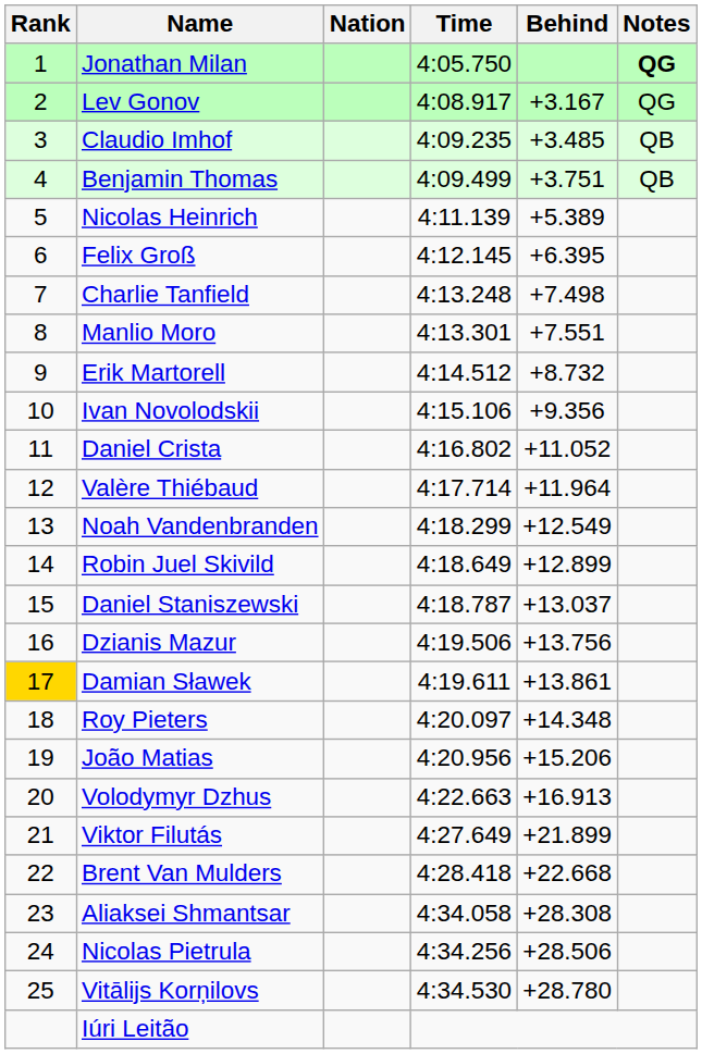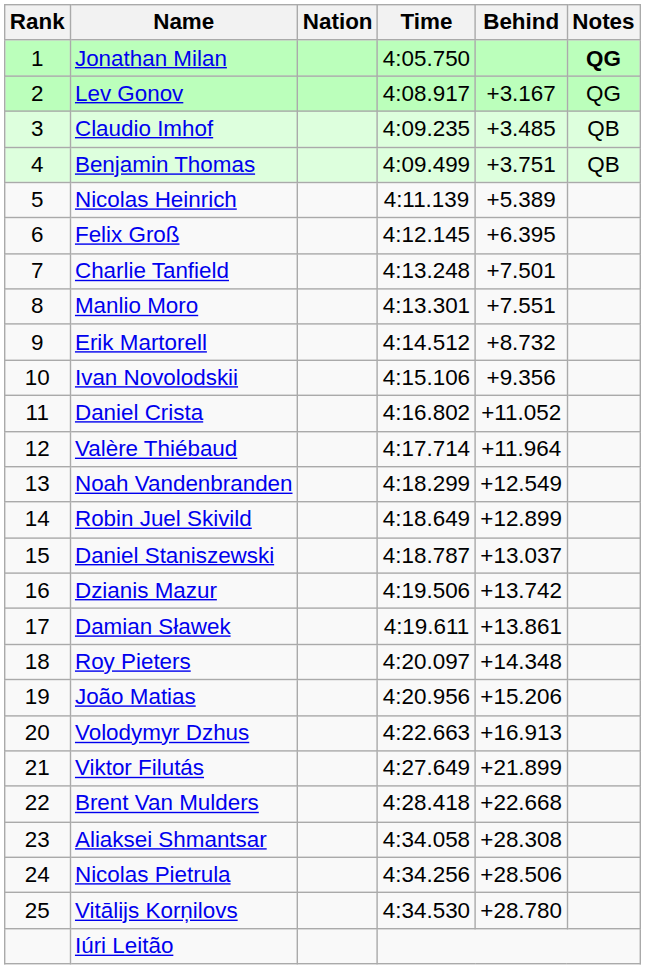 <table class="wikitable sortable" style="text-align:center">
 <tr>
 <th>Rank</th>
 <th>Name</th>
 <th>Nation</th>
 <th>Time</th>
 <th>Behind</th>
 <th>Notes</th>
 </tr>
 <tr bgcolor=bbffbb>
 <td>1</td>
 <td align=left><a href='#'>Jonathan Milan</a></td>
 <td align=left></td>
 <td>4:05.750</td>
 <td></td>
 <td><strong>QG</strong></td>
 </tr>
 <tr bgcolor=bbffbb>
 <td>2</td>
 <td align=left><a href='#'>Lev Gonov</a></td>
 <td align=left></td>
 <td>4:08.917</td>
 <td>+3.167</td>
 <td>QG</td>
 </tr>
 <tr bgcolor=ddffdd>
 <td>3</td>
 <td align=left><a href='#'>Claudio Imhof</a></td>
 <td align=left></td>
 <td>4:09.235</td>
 <td>+3.485</td>
 <td>QB</td>
 </tr>
 <tr bgcolor=ddffdd>
 <td>4</td>
 <td align=left><a href='#'>Benjamin Thomas</a></td>
 <td align=left></td>
 <td>4:09.499</td>
 <td>+3.751</td>
 <td>QB</td>
 </tr>
 <tr>
 <td>5</td>
 <td align=left><a href='#'>Nicolas Heinrich</a></td>
 <td align=left></td>
 <td>4:11.139</td>
 <td>+5.389</td>
 <td></td>
 </tr>
 <tr>
 <td>6</td>
 <td align=left><a href='#'>Felix Groß</a></td>
 <td align=left></td>
 <td>4:12.145</td>
 <td>+6.395</td>
 <td></td>
 </tr>
 <tr>
 <td>7</td>
 <td align=left><a href='#'>Charlie Tanfield</a></td>
 <td align=left></td>
 <td>4:13.248</td>
-<td>+7.498</td>
+<td>+7.501</td>
 <td></td>
 </tr>
 <tr>
 <td>8</td>
 <td align=left><a href='#'>Manlio Moro</a></td>
 <td align=left></td>
 <td>4:13.301</td>
 <td>+7.551</td>
 <td></td>
 </tr>
 <tr>
 <td>9</td>
 <td align=left><a href='#'>Erik Martorell</a></td>
 <td align=left></td>
 <td>4:14.512</td>
 <td>+8.732</td>
 <td></td>
 </tr>
 <tr>
 <td>10</td>
 <td align=left><a href='#'>Ivan Novolodskii</a></td>
 <td align=left></td>
 <td>4:15.106</td>
 <td>+9.356</td>
 <td></td>
 </tr>
 <tr>
 <td>11</td>
 <td align=left><a href='#'>Daniel Crista</a></td>
 <td align=left></td>
 <td>4:16.802</td>
 <td>+11.052</td>
 <td></td>
 </tr>
 <tr>
 <td>12</td>
 <td align=left><a href='#'>Valère Thiébaud</a></td>
 <td align=left></td>
 <td>4:17.714</td>
 <td>+11.964</td>
 <td></td>
 </tr>
 <tr>
 <td>13</td>
 <td align=left><a href='#'>Noah Vandenbranden</a></td>
 <td align=left></td>
 <td>4:18.299</td>
 <td>+12.549</td>
 <td></td>
 </tr>
 <tr>
 <td>14</td>
 <td align=left><a href='#'>Robin Juel Skivild</a></td>
 <td align=left></td>
 <td>4:18.649</td>
 <td>+12.899</td>
 <td></td>
 </tr>
 <tr>
 <td>15</td>
 <td align=left><a href='#'>Daniel Staniszewski</a></td>
 <td align=left></td>
 <td>4:18.787</td>
 <td>+13.037</td>
 <td></td>
 </tr>
 <tr>
 <td>16</td>
 <td align=left><a href='#'>Dzianis Mazur</a></td>
 <td align=left></td>
 <td>4:19.506</td>
-<td>+13.756</td>
+<td>+13.742</td>
 <td></td>
 </tr>
 <tr>
-<td style="background: gold;">17</td>
+<td>17</td>
 <td align=left><a href='#'>Damian Sławek</a></td>
 <td align=left></td>
 <td>4:19.611</td>
 <td>+13.861</td>
 <td></td>
 </tr>
 <tr>
 <td>18</td>
 <td align=left><a href='#'>Roy Pieters</a></td>
 <td align=left></td>
 <td>4:20.097</td>
 <td>+14.348</td>
 <td></td>
 </tr>
 <tr>
 <td>19</td>
 <td align=left><a href='#'>João Matias</a></td>
 <td align=left></td>
 <td>4:20.956</td>
 <td>+15.206</td>
 <td></td>
 </tr>
 <tr>
 <td>20</td>
 <td align=left><a href='#'>Volodymyr Dzhus</a></td>
 <td align=left></td>
 <td>4:22.663</td>
 <td>+16.913</td>
 <td></td>
 </tr>
 <tr>
 <td>21</td>
 <td align=left><a href='#'>Viktor Filutás</a></td>
 <td align=left></td>
 <td>4:27.649</td>
 <td>+21.899</td>
 <td></td>
 </tr>
 <tr>
 <td>22</td>
 <td align=left><a href='#'>Brent Van Mulders</a></td>
 <td align=left></td>
 <td>4:28.418</td>
 <td>+22.668</td>
 <td></td>
 </tr>
 <tr>
 <td>23</td>
 <td align=left><a href='#'>Aliaksei Shmantsar</a></td>
 <td align=left></td>
 <td>4:34.058</td>
 <td>+28.308</td>
 <td></td>
 </tr>
 <tr>
 <td>24</td>
 <td align=left><a href='#'>Nicolas Pietrula</a></td>
 <td align=left></td>
 <td>4:34.256</td>
 <td>+28.506</td>
 <td></td>
 </tr>
 <tr>
 <td>25</td>
 <td align=left><a href='#'>Vitālijs Korņilovs</a></td>
 <td align=left></td>
 <td>4:34.530</td>
 <td>+28.780</td>
 <td></td>
 </tr>
 <tr>
 <td></td>
 <td align=left><a href='#'>Iúri Leitão</a></td>
 <td align=left></td>
 <td colspan=3></td>
 </tr>
 </table>
